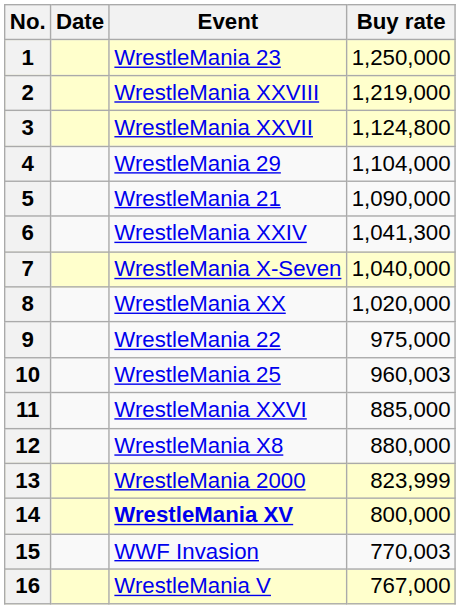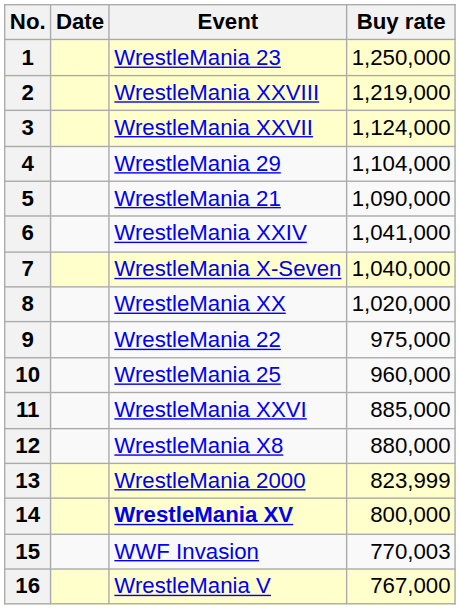 <table class="wikitable sortable">
 <tr>
 <th>No.</th>
 <th>Date</th>
 <th>Event</th>
 <th>Buy rate</th>
 </tr>
 <tr style="background:#ffc;">
 <th>1</th>
 <td></td>
 <td><a href='#'>WrestleMania 23</a></td>
 <td style="text-align:right;">1,250,000</td>
 </tr>
 <tr style="background:#ffc;">
 <th>2</th>
 <td></td>
 <td><a href='#'>WrestleMania XXVIII</a></td>
 <td style="text-align:right;">1,219,000</td>
 </tr>
 <tr style="background:#ffc;">
 <th>3</th>
 <td></td>
 <td><a href='#'>WrestleMania XXVII</a></td>
-<td style="text-align:right;">1,124,800</td>
+<td style="text-align:right;">1,124,000</td>
 </tr>
 <tr>
 <th>4</th>
 <td></td>
 <td><a href='#'>WrestleMania 29</a></td>
 <td style="text-align:right;">1,104,000</td>
 </tr>
 <tr>
 <th>5</th>
 <td></td>
 <td><a href='#'>WrestleMania 21</a></td>
 <td style="text-align:right;">1,090,000</td>
 </tr>
 <tr>
 <th>6</th>
 <td></td>
 <td><a href='#'>WrestleMania XXIV</a></td>
-<td style="text-align:right;">1,041,300</td>
+<td style="text-align:right;">1,041,000</td>
 </tr>
 <tr style="background:#ffc;">
 <th>7</th>
 <td></td>
 <td><a href='#'>WrestleMania X-Seven</a></td>
 <td style="text-align:right;">1,040,000</td>
 </tr>
 <tr>
 <th>8</th>
 <td></td>
 <td><a href='#'>WrestleMania XX</a></td>
 <td style="text-align:right;">1,020,000</td>
 </tr>
 <tr>
 <th>9</th>
 <td></td>
 <td><a href='#'>WrestleMania 22</a></td>
 <td style="text-align:right;">975,000</td>
 </tr>
 <tr>
 <th>10</th>
 <td></td>
 <td><a href='#'>WrestleMania 25</a></td>
-<td style="text-align:right;">960,003</td>
+<td style="text-align:right;">960,000</td>
 </tr>
 <tr>
 <th>11</th>
 <td></td>
 <td><a href='#'>WrestleMania XXVI</a></td>
 <td style="text-align:right;">885,000</td>
 </tr>
 <tr>
 <th>12</th>
 <td></td>
 <td><a href='#'>WrestleMania X8</a></td>
 <td style="text-align:right;">880,000</td>
 </tr>
 <tr style="background:#ffc;">
 <th>13</th>
 <td></td>
 <td><a href='#'>WrestleMania 2000</a></td>
 <td style="text-align:right;">823,999</td>
 </tr>
 <tr style="background:#ffc;">
 <th>14</th>
 <td></td>
 <td><strong><a href='#'>WrestleMania XV</a></strong></td>
 <td style="text-align:right;">800,000</td>
 </tr>
 <tr>
 <th>15</th>
 <td></td>
 <td><a href='#'>WWF Invasion</a></td>
 <td style="text-align:right;">770,003</td>
 </tr>
 <tr style="background:#ffc;">
 <th>16</th>
 <td></td>
 <td><a href='#'>WrestleMania V</a></td>
 <td style="text-align:right;">767,000</td>
 </tr>
 </table>
